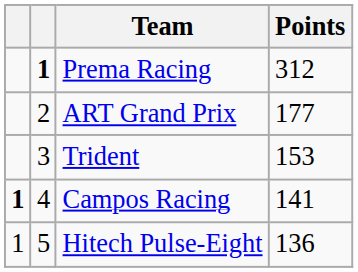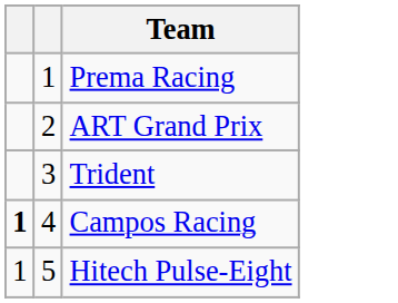 <table class="wikitable" style="font-size: 85%;">
 <tr>
 <th></th>
 <th></th>
 <th>Team</th>
-<th>Points</th>
 </tr>
 <tr>
 <td align="left"></td>
-<td align="center"><strong>1</strong></td>
+<td align="center">1</td>
 <td> <a href='#'>Prema Racing</a></td>
-<td>312</td>
 </tr>
 <tr>
 <td align="left"></td>
 <td align="center">2</td>
 <td> <a href='#'>ART Grand Prix</a></td>
-<td>177</td>
 </tr>
 <tr>
 <td align="left"></td>
 <td align="center">3</td>
 <td> <a href='#'>Trident</a></td>
-<td>153</td>
 </tr>
 <tr>
 <td align="left"><strong> 1</strong></td>
 <td align="center">4</td>
 <td> <a href='#'>Campos Racing</a></td>
-<td>141</td>
 </tr>
 <tr>
 <td align="left"> 1</td>
 <td align="center">5</td>
 <td> <a href='#'>Hitech Pulse-Eight</a></td>
-<td>136</td>
 </tr>
 </table>
